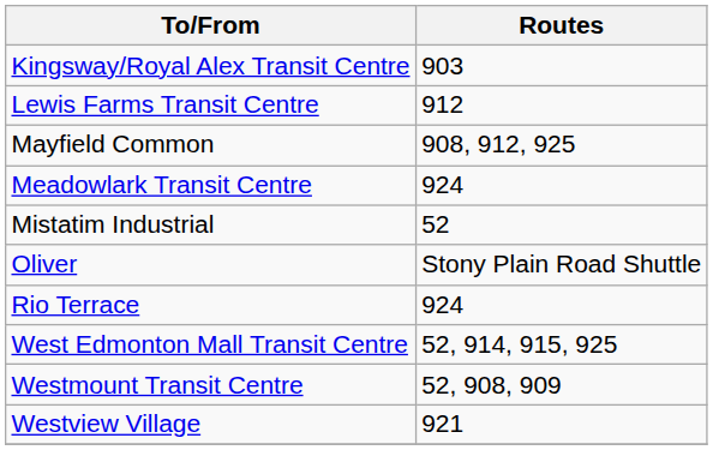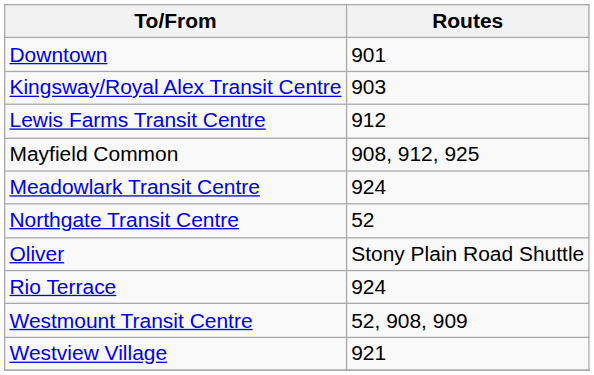 <table class="wikitable mw-collapsible mw-collapsed" style="font-size: 100%" width=align=>
 <tr>
 <th>To/From</th>
 <th>Routes</th>
+</tr>
+<tr>
+<td><a href='#'>Downtown</a></td>
+<td>901</td>
 </tr>
 <tr>
 <td><a href='#'>Kingsway/Royal Alex Transit Centre</a></td>
 <td>903</td>
 </tr>
 <tr>
 <td><a href='#'>Lewis Farms Transit Centre</a></td>
 <td>912</td>
 </tr>
 <tr>
 <td>Mayfield Common</td>
 <td>908, 912, 925</td>
 </tr>
 <tr>
 <td><a href='#'>Meadowlark Transit Centre</a></td>
 <td>924</td>
 </tr>
 <tr>
-<td>Mistatim Industrial</td>
+<td><a href='#'>Northgate Transit Centre</a></td>
 <td>52</td>
 </tr>
 <tr>
 <td><a href='#'>Oliver</a></td>
 <td>Stony Plain Road Shuttle</td>
 </tr>
 <tr>
 <td><a href='#'>Rio Terrace</a></td>
 <td>924</td>
-</tr>
-<tr>
-<td><a href='#'>West Edmonton Mall Transit Centre</a></td>
-<td>52, 914, 915, 925</td>
 </tr>
 <tr>
 <td><a href='#'>Westmount Transit Centre</a></td>
 <td>52, 908, 909</td>
 </tr>
 <tr>
 <td><a href='#'>Westview Village</a></td>
 <td>921</td>
 </tr>
 <tr>
 </tr>
 </table>
